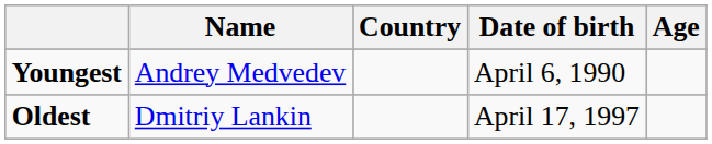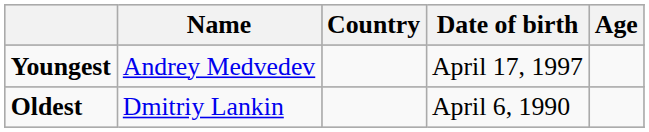 <table class="wikitable">
 <tr>
 <th></th>
 <th><strong>Name</strong></th>
 <th><strong>Country</strong></th>
 <th><strong>Date of birth</strong></th>
 <th><strong>Age</strong></th>
 </tr>
 <tr>
 <td><strong>Youngest</strong></td>
 <td><a href='#'>Andrey Medvedev</a></td>
 <td></td>
-<td>April 6, 1990</td>
+<td>April 17, 1997</td>
 <td></td>
 </tr>
 <tr>
 <td><strong>Oldest</strong></td>
 <td><a href='#'>Dmitriy Lankin</a></td>
 <td></td>
-<td>April 17, 1997</td>
+<td>April 6, 1990</td>
 <td></td>
 </tr>
 </table>
